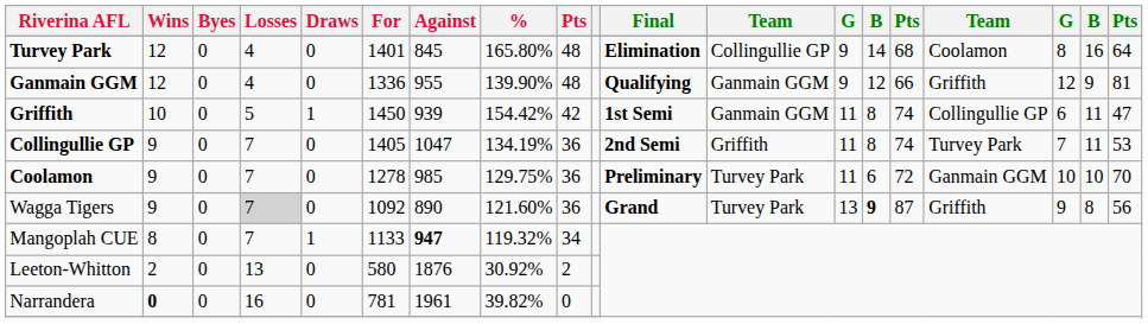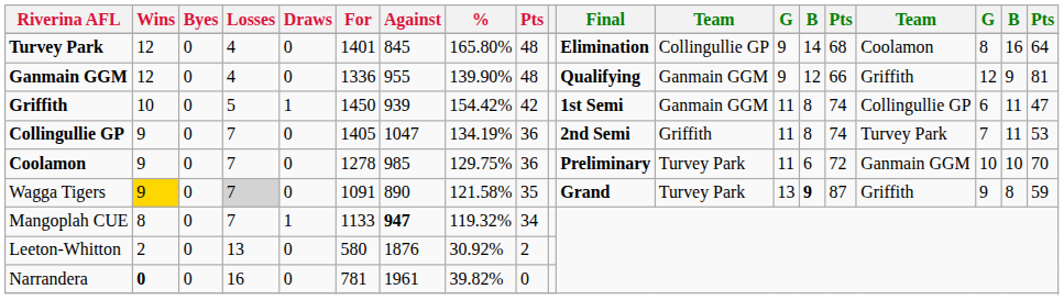 <table style="font-size: 85%; text-align: left;" class="wikitable">
 <tr>
 <th style="color:crimson">Riverina AFL</th>
 <th style="color:crimson">Wins</th>
 <th style="color:crimson">Byes</th>
 <th style="color:crimson">Losses</th>
 <th style="color:crimson">Draws</th>
 <th style="color:crimson">For</th>
 <th style="color:crimson">Against</th>
 <th style="color:crimson">%</th>
 <th style="color:crimson">Pts</th>
 <th></th>
 <th style="color:green">Final</th>
 <th style="color:green">Team</th>
 <th style="color:green">G</th>
 <th style="color:green">B</th>
 <th style="color:green">Pts</th>
 <th style="color:green">Team</th>
 <th style="color:green">G</th>
 <th style="color:green">B</th>
 <th style="color:green">Pts</th>
 </tr>
 <tr>
 </tr>
 <tr>
 </tr>
 <tr>
 <td><strong>	Turvey Park	</strong></td>
 <td>12</td>
 <td>0</td>
 <td>4</td>
 <td>0</td>
 <td>1401</td>
 <td>845</td>
 <td>165.80%</td>
 <td>48</td>
 <td></td>
 <td><strong>Elimination</strong></td>
 <td>Collingullie GP</td>
 <td>9</td>
 <td>14</td>
 <td>68</td>
 <td>Coolamon</td>
 <td>8</td>
 <td>16</td>
 <td>64</td>
 </tr>
 <tr>
 <td><strong>	Ganmain GGM	</strong></td>
 <td>12</td>
 <td>0</td>
 <td>4</td>
 <td>0</td>
 <td>1336</td>
 <td>955</td>
 <td>139.90%</td>
 <td>48</td>
 <td></td>
 <td><strong>Qualifying</strong></td>
 <td>Ganmain GGM</td>
 <td>9</td>
 <td>12</td>
 <td>66</td>
 <td>Griffith</td>
 <td>12</td>
 <td>9</td>
 <td>81</td>
 </tr>
 <tr>
 <td><strong>	Griffith	</strong></td>
 <td>10</td>
 <td>0</td>
 <td>5</td>
 <td>1</td>
 <td>1450</td>
 <td>939</td>
 <td>154.42%</td>
 <td>42</td>
 <td></td>
 <td><strong>1st Semi</strong></td>
 <td>Ganmain GGM</td>
 <td>11</td>
 <td>8</td>
 <td>74</td>
 <td>Collingullie GP</td>
 <td>6</td>
 <td>11</td>
 <td>47</td>
 </tr>
 <tr>
 <td><strong>	Collingullie GP	</strong></td>
 <td>9</td>
 <td>0</td>
 <td>7</td>
 <td>0</td>
 <td>1405</td>
 <td>1047</td>
 <td>134.19%</td>
 <td>36</td>
 <td></td>
 <td><strong>2nd Semi</strong></td>
 <td>Griffith</td>
 <td>11</td>
 <td>8</td>
 <td>74</td>
 <td>Turvey Park</td>
 <td>7</td>
 <td>11</td>
 <td>53</td>
 </tr>
 <tr ||>
 <td><strong>	Coolamon	</strong></td>
 <td>9</td>
 <td>0</td>
 <td>7</td>
 <td>0</td>
 <td>1278</td>
 <td>985</td>
 <td>129.75%</td>
 <td>36</td>
 <td></td>
 <td><strong>Preliminary</strong></td>
 <td>Turvey Park</td>
 <td>11</td>
 <td>6</td>
 <td>72</td>
 <td>Ganmain GGM</td>
 <td>10</td>
 <td>10</td>
 <td>70</td>
 </tr>
 <tr>
 <td>Wagga Tigers</td>
-<td>9</td>
+<td style="background: gold;">9</td>
 <td>0</td>
 <td style="background: lightgrey;">7</td>
 <td>0</td>
-<td>1092</td>
+<td>1091</td>
 <td>890</td>
-<td>121.60%</td>
-<td>36</td>
+<td>121.58%</td>
+<td>35</td>
 <td></td>
 <td><strong>Grand</strong></td>
 <td>Turvey Park</td>
 <td>13</td>
 <td><strong>9</strong></td>
 <td>87</td>
 <td>Griffith</td>
 <td>9</td>
 <td>8</td>
-<td>56</td>
+<td>59</td>
 </tr>
 <tr>
 <td>Mangoplah CUE</td>
 <td>8</td>
 <td>0</td>
 <td>7</td>
 <td>1</td>
 <td>1133</td>
 <td><strong>947</strong></td>
 <td>119.32%</td>
 <td>34</td>
 <td></td>
 </tr>
 <tr>
 <td>Leeton-Whitton</td>
 <td>2</td>
 <td>0</td>
 <td>13</td>
 <td>0</td>
 <td>580</td>
 <td>1876</td>
 <td>30.92%</td>
 <td>2</td>
 <td></td>
 </tr>
 <tr>
 <td>Narrandera</td>
 <td><strong>0</strong></td>
 <td>0</td>
 <td>16</td>
 <td>0</td>
 <td>781</td>
 <td>1961</td>
 <td>39.82%</td>
 <td>0</td>
 <td></td>
 </tr>
 <tr>
 </tr>
 </table>
